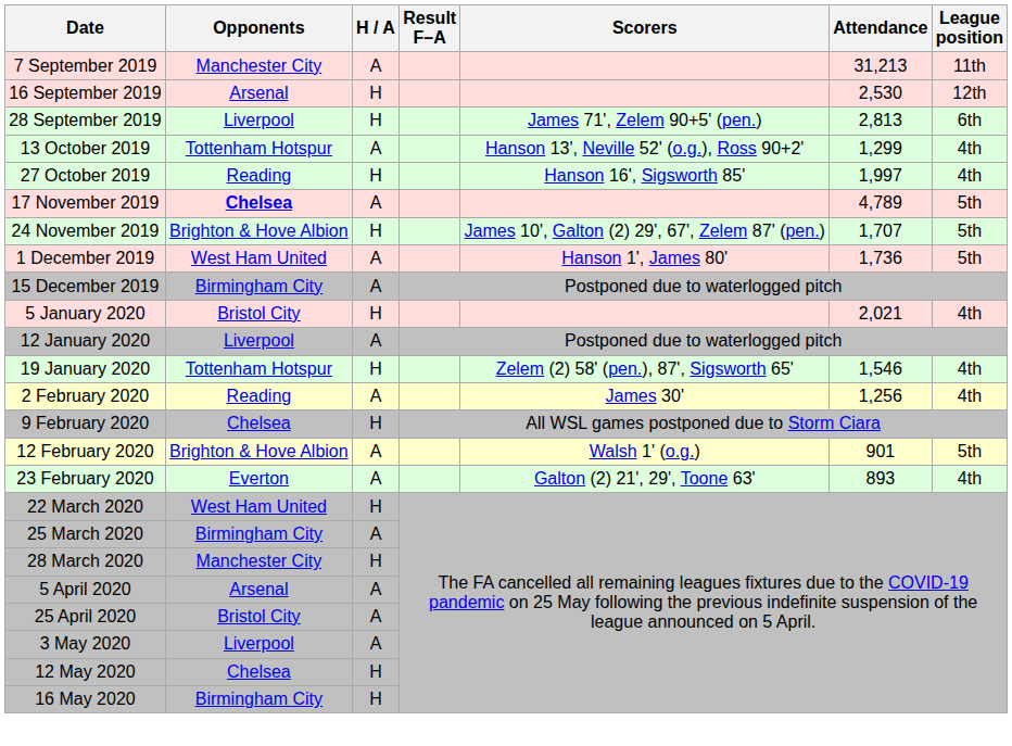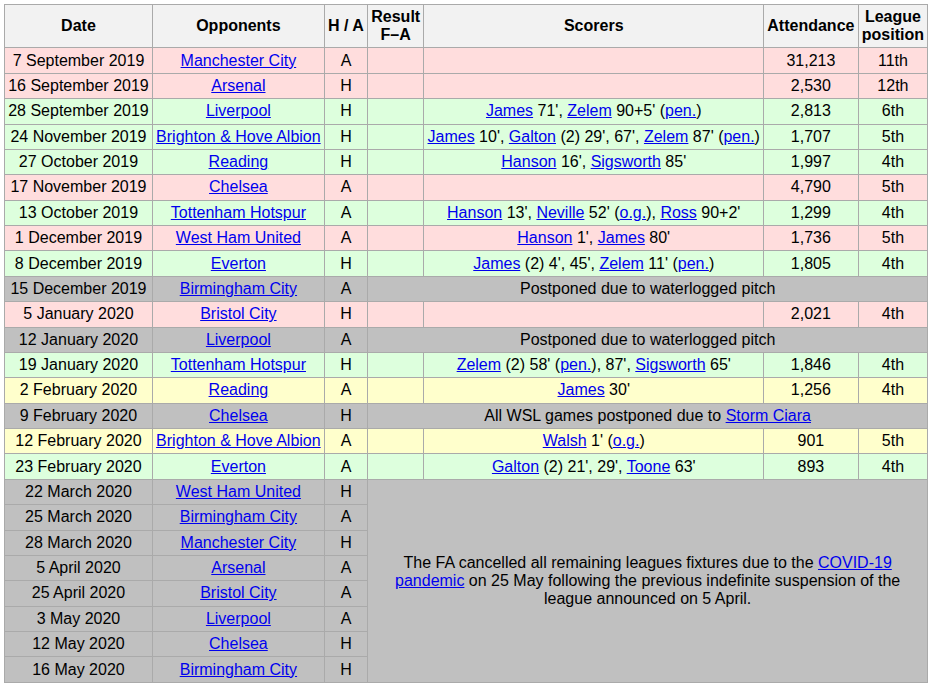 <table class="wikitable" style="text-align:center">
 <tr>
 <th>Date</th>
 <th>Opponents</th>
 <th>H / A</th>
 <th>Result<br>F–A</th>
 <th>Scorers</th>
 <th>Attendance</th>
 <th>League<br>position</th>
 </tr>
 <tr bgcolor=#ffdddd>
 <td>7 September 2019</td>
 <td><a href='#'>Manchester City</a></td>
 <td>A</td>
 <td></td>
 <td></td>
 <td>31,213</td>
 <td>11th</td>
 </tr>
 <tr bgcolor=#ffdddd>
 <td>16 September 2019</td>
 <td><a href='#'>Arsenal</a></td>
 <td>H</td>
 <td></td>
 <td></td>
 <td>2,530</td>
 <td>12th</td>
 </tr>
 <tr bgcolor=#ddffdd>
 <td>28 September 2019</td>
 <td><a href='#'>Liverpool</a></td>
 <td>H</td>
 <td></td>
 <td><a href='#'>James</a> 71', <a href='#'>Zelem</a> 90+5' (<a href='#'>pen.</a>)</td>
 <td>2,813</td>
 <td>6th</td>
 </tr>
 <tr bgcolor=#ddffdd>
-<td>13 October 2019</td>
-<td><a href='#'>Tottenham Hotspur</a></td>
-<td>A</td>
+<td>24 November 2019</td>
+<td><a href='#'>Brighton & Hove Albion</a></td>
+<td>H</td>
 <td></td>
-<td><a href='#'>Hanson</a> 13', <a href='#'>Neville</a> 52' (<a href='#'>o.g.</a>), <a href='#'>Ross</a> 90+2'</td>
-<td>1,299</td>
-<td>4th</td>
+<td><a href='#'>James</a> 10', <a href='#'>Galton</a> (2) 29', 67', <a href='#'>Zelem</a> 87' (<a href='#'>pen.</a>)</td>
+<td>1,707</td>
+<td>5th</td>
 </tr>
 <tr bgcolor=#ddffdd>
 <td>27 October 2019</td>
 <td><a href='#'>Reading</a></td>
 <td>H</td>
 <td></td>
 <td><a href='#'>Hanson</a> 16', <a href='#'>Sigsworth</a> 85'</td>
 <td>1,997</td>
 <td>4th</td>
 </tr>
 <tr bgcolor=#ffdddd>
 <td>17 November 2019</td>
-<td><strong><a href='#'>Chelsea</a></strong></td>
+<td><a href='#'>Chelsea</a></td>
 <td>A</td>
 <td></td>
 <td></td>
-<td>4,789</td>
+<td>4,790</td>
 <td>5th</td>
 </tr>
 <tr bgcolor=#ddffdd>
-<td>24 November 2019</td>
-<td><a href='#'>Brighton & Hove Albion</a></td>
-<td>H</td>
+<td>13 October 2019</td>
+<td><a href='#'>Tottenham Hotspur</a></td>
+<td>A</td>
 <td></td>
-<td><a href='#'>James</a> 10', <a href='#'>Galton</a> (2) 29', 67', <a href='#'>Zelem</a> 87' (<a href='#'>pen.</a>)</td>
-<td>1,707</td>
-<td>5th</td>
+<td><a href='#'>Hanson</a> 13', <a href='#'>Neville</a> 52' (<a href='#'>o.g.</a>), <a href='#'>Ross</a> 90+2'</td>
+<td>1,299</td>
+<td>4th</td>
 </tr>
 <tr bgcolor=#ffdddd>
 <td>1 December 2019</td>
 <td><a href='#'>West Ham United</a></td>
 <td>A</td>
 <td></td>
 <td><a href='#'>Hanson</a> 1', <a href='#'>James</a> 80'</td>
 <td>1,736</td>
 <td>5th</td>
+</tr>
+<tr bgcolor=#ddffdd>
+<td>8 December 2019</td>
+<td><a href='#'>Everton</a></td>
+<td>H</td>
+<td></td>
+<td><a href='#'>James</a> (2) 4', 45', <a href='#'>Zelem</a> 11' (<a href='#'>pen.</a>)</td>
+<td>1,805</td>
+<td>4th</td>
 </tr>
 <tr bgcolor=#C0C0C0>
 <td>15 December 2019</td>
 <td><a href='#'>Birmingham City</a></td>
 <td>A</td>
 <td colspan="4">Postponed due to waterlogged pitch</td>
 </tr>
 <tr bgcolor=#ffdddd>
 <td>5 January 2020</td>
 <td><a href='#'>Bristol City</a></td>
 <td>H</td>
 <td></td>
 <td></td>
 <td>2,021</td>
 <td>4th</td>
 </tr>
 <tr bgcolor=#C0C0C0>
 <td>12 January 2020</td>
 <td><a href='#'>Liverpool</a></td>
 <td>A</td>
 <td colspan="4">Postponed due to waterlogged pitch</td>
 </tr>
 <tr bgcolor=#ddffdd>
 <td>19 January 2020</td>
 <td><a href='#'>Tottenham Hotspur</a></td>
 <td>H</td>
 <td></td>
 <td><a href='#'>Zelem</a> (2) 58' (<a href='#'>pen.</a>), 87', <a href='#'>Sigsworth</a> 65'</td>
-<td>1,546</td>
+<td>1,846</td>
 <td>4th</td>
 </tr>
 <tr bgcolor=#ffffcc>
 <td>2 February 2020</td>
 <td><a href='#'>Reading</a></td>
 <td>A</td>
 <td></td>
 <td><a href='#'>James</a> 30'</td>
 <td>1,256</td>
 <td>4th</td>
 </tr>
 <tr bgcolor=#C0C0C0>
 <td>9 February 2020</td>
 <td><a href='#'>Chelsea</a></td>
 <td>H</td>
 <td colspan="4">All WSL games postponed due to <a href='#'>Storm Ciara</a></td>
 </tr>
 <tr bgcolor=#ffffcc>
 <td>12 February 2020</td>
 <td><a href='#'>Brighton & Hove Albion</a></td>
 <td>A</td>
 <td></td>
 <td><a href='#'>Walsh</a> 1' (<a href='#'>o.g.</a>)</td>
 <td>901</td>
 <td>5th</td>
 </tr>
 <tr bgcolor=#ddffdd>
 <td>23 February 2020</td>
 <td><a href='#'>Everton</a></td>
 <td>A</td>
 <td></td>
 <td><a href='#'>Galton</a> (2) 21', 29', <a href='#'>Toone</a> 63'</td>
 <td>893</td>
 <td>4th</td>
 </tr>
 <tr bgcolor=#C0C0C0>
 <td>22 March 2020</td>
 <td><a href='#'>West Ham United</a></td>
 <td>H</td>
 <td colspan="4" rowspan="8" width=300px>The FA cancelled all remaining leagues fixtures due to the <a href='#'>COVID-19 pandemic</a> on 25 May following the previous indefinite suspension of the league announced on 5 April.</td>
 </tr>
 <tr bgcolor=#C0C0C0>
 <td>25 March 2020</td>
 <td><a href='#'>Birmingham City</a></td>
 <td>A</td>
 </tr>
 <tr bgcolor=#C0C0C0>
 <td>28 March 2020</td>
 <td><a href='#'>Manchester City</a></td>
 <td>H</td>
 </tr>
 <tr bgcolor=#C0C0C0>
 <td>5 April 2020</td>
 <td><a href='#'>Arsenal</a></td>
 <td>A</td>
 </tr>
 <tr bgcolor=#C0C0C0>
 <td>25 April 2020</td>
 <td><a href='#'>Bristol City</a></td>
 <td>A</td>
 </tr>
 <tr bgcolor=#C0C0C0>
 <td>3 May 2020</td>
 <td><a href='#'>Liverpool</a></td>
 <td>A</td>
 </tr>
 <tr bgcolor=#C0C0C0>
 <td>12 May 2020</td>
 <td><a href='#'>Chelsea</a></td>
 <td>H</td>
 </tr>
 <tr bgcolor=#C0C0C0>
 <td>16 May 2020</td>
 <td><a href='#'>Birmingham City</a></td>
 <td>H</td>
 </tr>
 </table>
